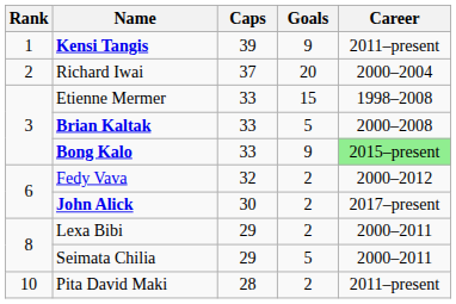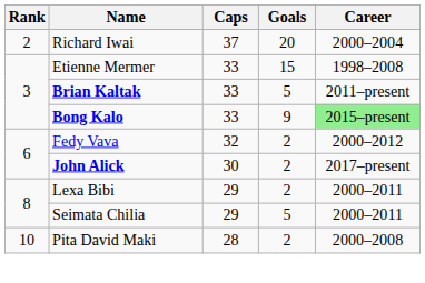 <table class="wikitable sortable" style="text-align:center;">
 <tr>
 <th width="30">Rank</th>
 <th style="width:150px;">Name</th>
 <th width="50">Caps</th>
 <th width="50">Goals</th>
 <th style="width:100px;">Career</th>
-</tr>
-<tr>
-<td>1</td>
-<td align=left><strong><a href='#'>Kensi Tangis</a></strong></td>
-<td>39</td>
-<td>9</td>
-<td>2011–present</td>
 </tr>
 <tr>
 <td>2</td>
 <td align=left>Richard Iwai</td>
 <td>37</td>
 <td>20</td>
 <td>2000–2004</td>
 </tr>
 <tr>
 <td rowspan=3>3</td>
 <td align=left>Etienne Mermer</td>
 <td>33</td>
 <td>15</td>
 <td>1998–2008</td>
 </tr>
 <tr>
 <td align=left><strong><a href='#'>Brian Kaltak</a></strong></td>
 <td>33</td>
 <td>5</td>
-<td>2000–2008</td>
+<td>2011–present</td>
 </tr>
 <tr>
 <td align=left><strong><a href='#'>Bong Kalo</a></strong></td>
 <td>33</td>
 <td>9</td>
 <td style="background: lightgreen;">2015–present</td>
 </tr>
 <tr>
 <td rowspan=2>6</td>
 <td align=left><a href='#'>Fedy Vava</a></td>
 <td>32</td>
 <td>2</td>
 <td>2000–2012</td>
 </tr>
 <tr>
 <td align=left><strong><a href='#'>John Alick</a></strong></td>
 <td>30</td>
 <td>2</td>
 <td>2017–present</td>
 </tr>
 <tr>
 <td rowspan=2>8</td>
 <td align=left>Lexa Bibi</td>
 <td>29</td>
 <td>2</td>
 <td>2000–2011</td>
 </tr>
 <tr>
 <td align=left>Seimata Chilia</td>
 <td>29</td>
 <td>5</td>
 <td>2000–2011</td>
 </tr>
 <tr>
 <td>10</td>
 <td align=left>Pita David Maki</td>
 <td>28</td>
 <td>2</td>
-<td>2011–present</td>
+<td>2000–2008</td>
 </tr>
 </table>
